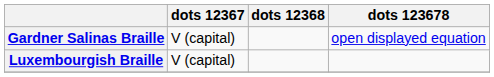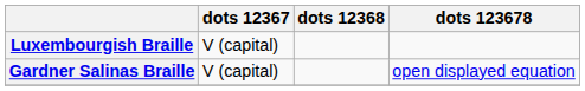 <table class="wikitable">
 <tr>
 <th></th>
 <th>dots 12367</th>
 <th>dots 12368</th>
 <th>dots 123678</th>
 </tr>
 <tr>
+<th align=left><a href='#'>Luxembourgish Braille</a></th>
+<td>V (capital)</td>
+<td></td>
+<td></td>
+</tr>
+<tr>
 <th align=left><a href='#'>Gardner Salinas Braille</a></th>
 <td>V (capital)</td>
 <td></td>
 <td><a href='#'>open displayed equation</a></td>
 </tr>
 <tr>
-<th align=left><a href='#'>Luxembourgish Braille</a></th>
-<td>V (capital)</td>
-<td></td>
-<td></td>
-</tr>
-<tr>
 </tr>
 </table>
